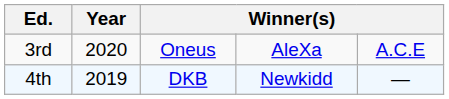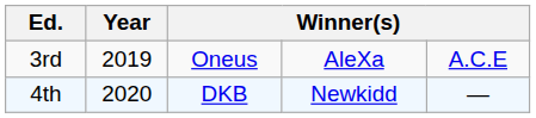 <table class="wikitable" style="text-align:center">
 <tr>
 <th width="50">Ed.</th>
 <th width="50">Year</th>
 <th colspan="3" width="250">Winner(s)</th>
 </tr>
 <tr>
 <td>3rd</td>
-<td>2020</td>
+<td>2019</td>
 <td><a href='#'>Oneus</a></td>
 <td><a href='#'>AleXa</a></td>
 <td><a href='#'>A.C.E</a></td>
 </tr>
 <tr style="background:#f0f8ff;">
 <td>4th</td>
-<td>2019</td>
+<td>2020</td>
 <td><a href='#'>DKB</a></td>
 <td><a href='#'>Newkidd</a></td>
 <td>—</td>
 </tr>
 </table>
